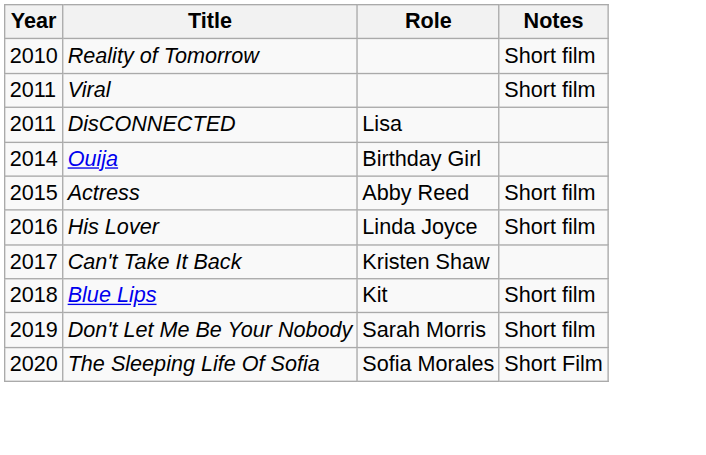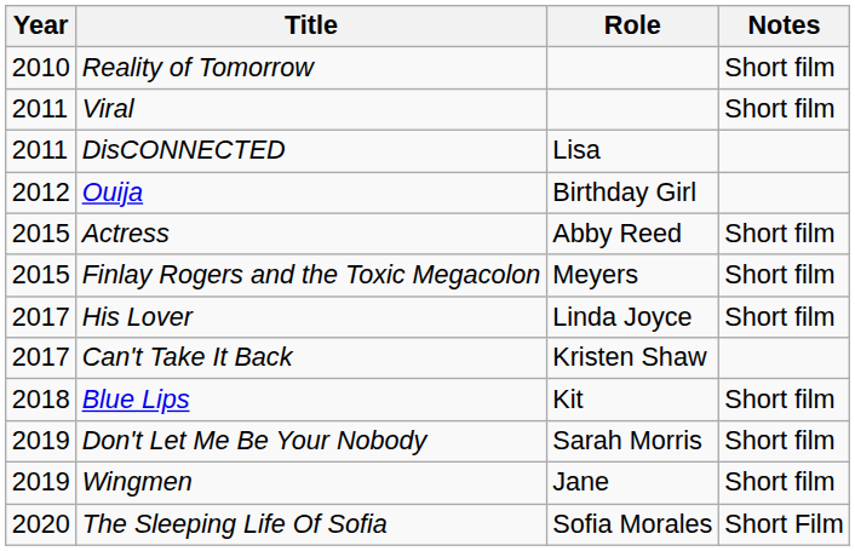 <table class="wikitable sortable">
 <tr>
 <th>Year</th>
 <th>Title</th>
 <th>Role</th>
 <th>Notes</th>
 </tr>
 <tr>
 <td>2010</td>
 <td><em>Reality of Tomorrow</em></td>
 <td></td>
 <td>Short film</td>
 </tr>
 <tr>
 <td>2011</td>
 <td><em>Viral</em></td>
 <td></td>
 <td>Short film</td>
 </tr>
 <tr>
 <td>2011</td>
 <td><em>DisCONNECTED</em></td>
 <td>Lisa</td>
 <td></td>
 </tr>
 <tr>
-<td>2014</td>
+<td>2012</td>
 <td><em><a href='#'>Ouija</a></em></td>
 <td>Birthday Girl</td>
 <td></td>
 </tr>
 <tr>
 <td>2015</td>
 <td><em>Actress</em></td>
 <td>Abby Reed</td>
 <td>Short film</td>
 </tr>
 <tr>
-<td>2016</td>
+<td>2015</td>
+<td><em>Finlay Rogers and the Toxic Megacolon</em></td>
+<td>Meyers</td>
+<td>Short film</td>
+</tr>
+<tr>
+<td>2017</td>
 <td><em>His Lover</em></td>
 <td>Linda Joyce</td>
 <td>Short film</td>
 </tr>
 <tr>
 <td>2017</td>
 <td><em>Can't Take It Back</em></td>
 <td>Kristen Shaw</td>
 <td></td>
 </tr>
 <tr>
 <td>2018</td>
 <td><a href='#'><em>Blue Lips</em></a></td>
 <td>Kit</td>
 <td>Short film</td>
 </tr>
 <tr>
 <td>2019</td>
 <td><em>Don't Let Me Be Your Nobody</em></td>
 <td>Sarah Morris</td>
 <td>Short film</td>
 </tr>
 <tr>
+<td>2019</td>
+<td><em>Wingmen</em></td>
+<td>Jane</td>
+<td>Short film</td>
+</tr>
+<tr>
 <td>2020</td>
 <td><em>The Sleeping Life Of Sofia</em></td>
 <td>Sofia Morales</td>
 <td>Short Film</td>
 </tr>
 </table>
